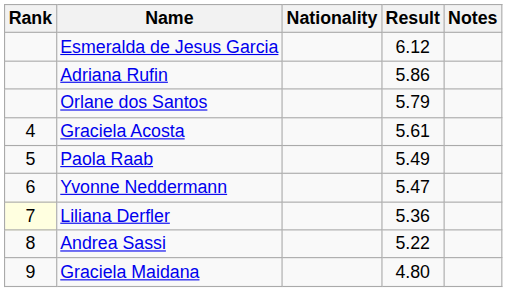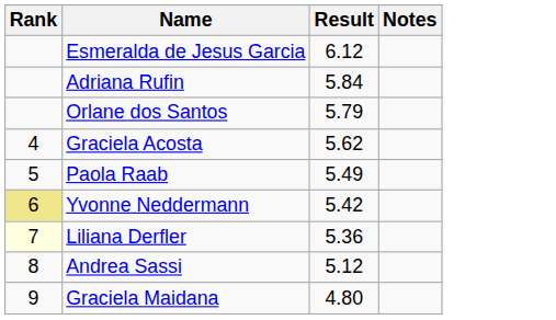 <table class="wikitable sortable" style="text-align:center">
 <tr>
 <th>Rank</th>
 <th>Name</th>
-<th>Nationality</th>
 <th>Result</th>
 <th>Notes</th>
 </tr>
 <tr>
 <td></td>
 <td align=left><a href='#'>Esmeralda de Jesus Garcia</a></td>
-<td align=left></td>
 <td>6.12</td>
 <td></td>
 </tr>
 <tr>
 <td></td>
 <td align=left><a href='#'>Adriana Rufin</a></td>
-<td align=left></td>
-<td>5.86</td>
+<td>5.84</td>
 <td></td>
 </tr>
 <tr>
 <td></td>
 <td align=left><a href='#'>Orlane dos Santos</a></td>
-<td align=left></td>
 <td>5.79</td>
 <td></td>
 </tr>
 <tr>
 <td>4</td>
 <td align=left><a href='#'>Graciela Acosta</a></td>
-<td align=left></td>
-<td>5.61</td>
+<td>5.62</td>
 <td></td>
 </tr>
 <tr>
 <td>5</td>
 <td align=left><a href='#'>Paola Raab</a></td>
-<td align=left></td>
 <td>5.49</td>
 <td></td>
 </tr>
 <tr>
-<td>6</td>
+<td style="background: khaki;">6</td>
 <td align=left><a href='#'>Yvonne Neddermann</a></td>
-<td align=left></td>
-<td>5.47</td>
+<td>5.42</td>
 <td></td>
 </tr>
 <tr>
 <td style="background: lightyellow;">7</td>
 <td align=left><a href='#'>Liliana Derfler</a></td>
-<td align=left></td>
 <td>5.36</td>
 <td></td>
 </tr>
 <tr>
 <td>8</td>
 <td align=left><a href='#'>Andrea Sassi</a></td>
-<td align=left></td>
-<td>5.22</td>
+<td>5.12</td>
 <td></td>
 </tr>
 <tr>
 <td>9</td>
 <td align=left><a href='#'>Graciela Maidana</a></td>
-<td align=left></td>
 <td>4.80</td>
 <td></td>
 </tr>
 </table>
